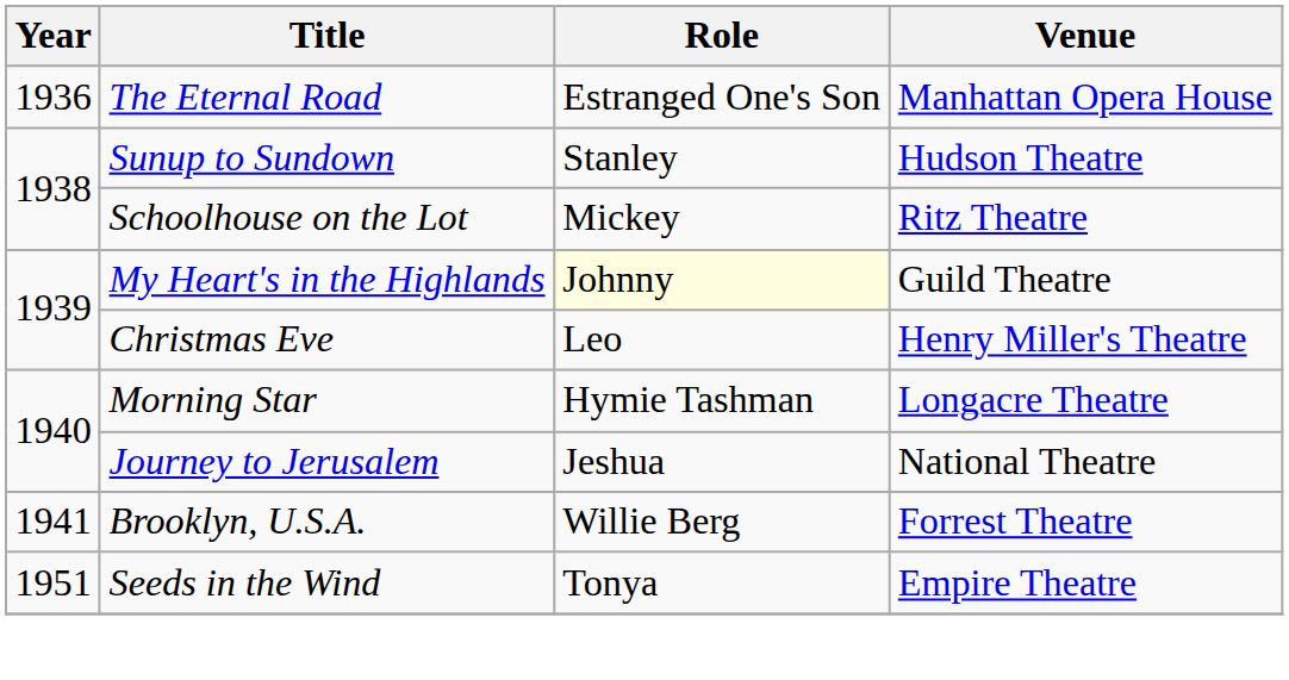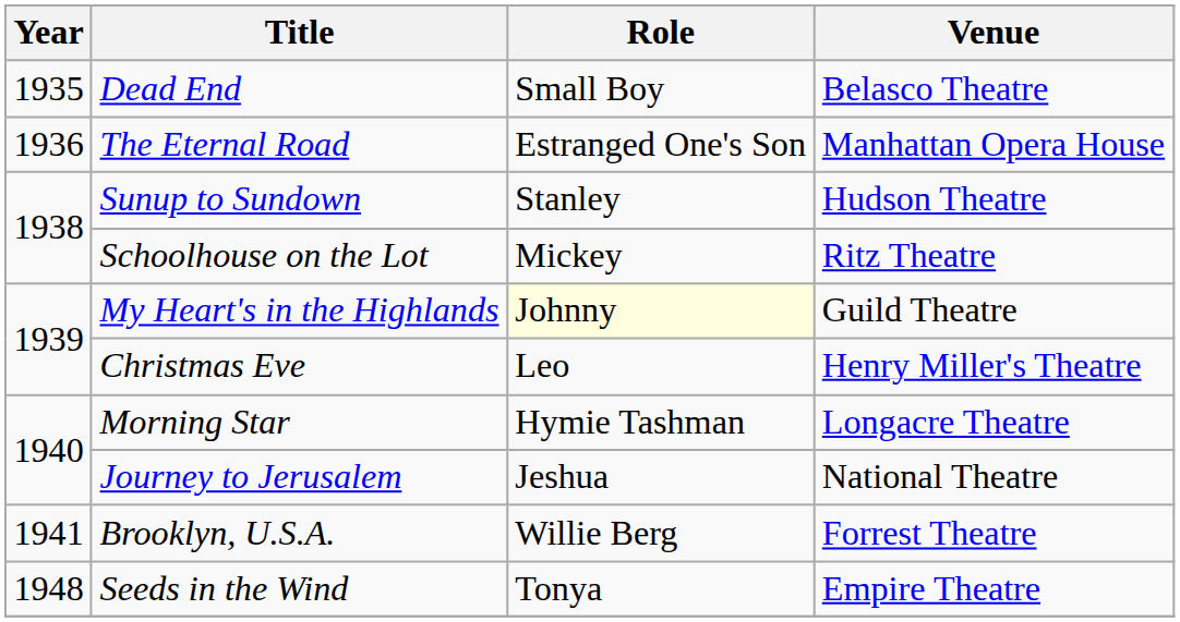 <table class="wikitable">
 <tr>
 <th>Year</th>
 <th>Title</th>
 <th>Role</th>
 <th>Venue</th>
+</tr>
+<tr>
+<td>1935</td>
+<td><em><a href='#'>Dead End</a></em></td>
+<td>Small Boy</td>
+<td><a href='#'>Belasco Theatre</a></td>
 </tr>
 <tr>
 <td>1936</td>
 <td><em><a href='#'>The Eternal Road</a></em></td>
 <td>Estranged One's Son</td>
 <td><a href='#'>Manhattan Opera House</a></td>
 </tr>
 <tr>
 <td rowspan=2>1938</td>
 <td><em><a href='#'>Sunup to Sundown</a></em></td>
 <td>Stanley</td>
 <td><a href='#'>Hudson Theatre</a></td>
 </tr>
 <tr>
 <td><em>Schoolhouse on the Lot</em></td>
 <td>Mickey</td>
 <td><a href='#'>Ritz Theatre</a></td>
 </tr>
 <tr>
 <td rowspan=2>1939</td>
 <td><em><a href='#'>My Heart's in the Highlands</a></em></td>
 <td style="background: lightyellow;">Johnny</td>
 <td>Guild Theatre</td>
 </tr>
 <tr>
 <td><em>Christmas Eve</em></td>
 <td>Leo</td>
 <td><a href='#'>Henry Miller's Theatre</a></td>
 </tr>
 <tr>
 <td rowspan=2>1940</td>
 <td><em>Morning Star</em></td>
 <td>Hymie Tashman</td>
 <td><a href='#'>Longacre Theatre</a></td>
 </tr>
 <tr>
 <td><em><a href='#'>Journey to Jerusalem</a></em></td>
 <td>Jeshua</td>
 <td>National Theatre</td>
 </tr>
 <tr>
 <td>1941</td>
 <td><em>Brooklyn, U.S.A.</em></td>
 <td>Willie Berg</td>
 <td><a href='#'>Forrest Theatre</a></td>
 </tr>
 <tr>
-<td>1951</td>
+<td>1948</td>
 <td><em>Seeds in the Wind</em></td>
 <td>Tonya</td>
 <td><a href='#'>Empire Theatre</a></td>
 </tr>
 <tr>
 </tr>
 </table>
